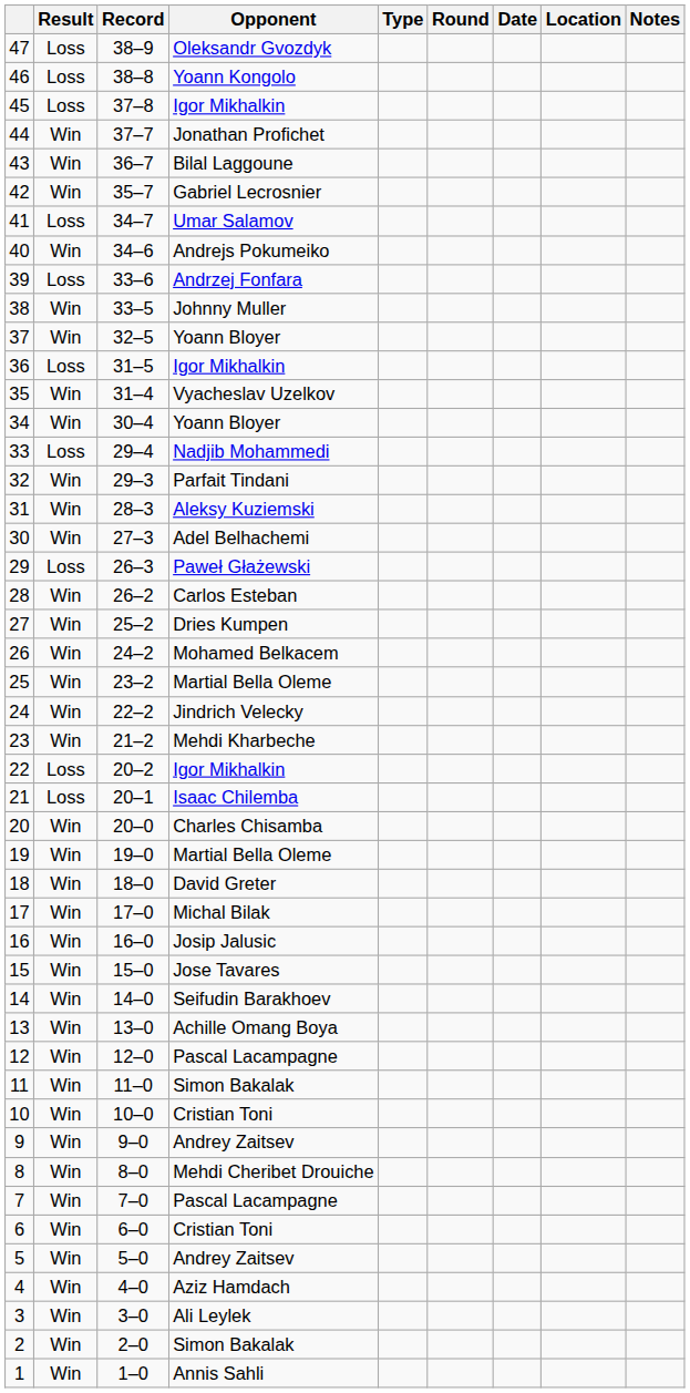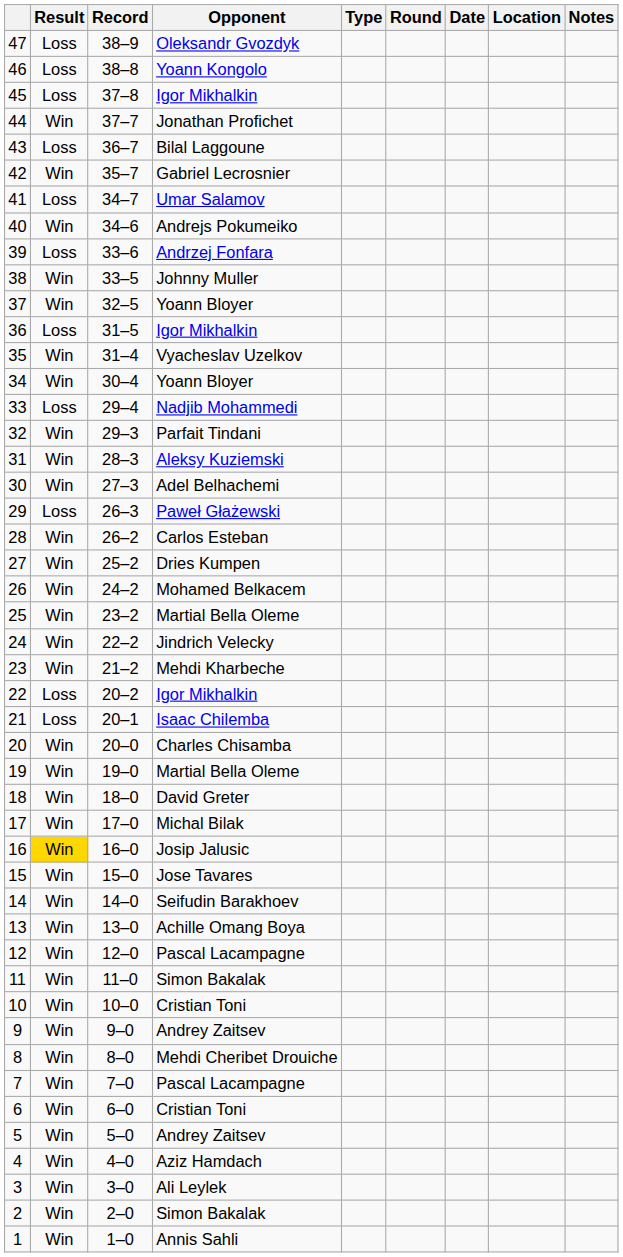 <table class="wikitable" style="text-align:center; font-size:95%">
 <tr>
 <th></th>
 <th>Result</th>
 <th>Record</th>
 <th>Opponent</th>
 <th>Type</th>
 <th>Round</th>
 <th>Date</th>
 <th>Location</th>
 <th>Notes</th>
 </tr>
 <tr>
 <td>47</td>
 <td>Loss</td>
 <td>38–9</td>
 <td align=left> <a href='#'>Oleksandr Gvozdyk</a></td>
 <td></td>
 <td></td>
 <td></td>
 <td align=left> </td>
 <td align=left></td>
 </tr>
 <tr>
 <td>46</td>
 <td>Loss</td>
 <td>38–8</td>
 <td align=left> <a href='#'>Yoann Kongolo</a></td>
 <td></td>
 <td></td>
 <td></td>
 <td align=left> </td>
 <td align=left></td>
 </tr>
 <tr>
 <td>45</td>
 <td>Loss</td>
 <td>37–8</td>
 <td align=left> <a href='#'>Igor Mikhalkin</a></td>
 <td></td>
 <td></td>
 <td></td>
 <td align=left> </td>
 <td align=left></td>
 </tr>
 <tr>
 <td>44</td>
 <td>Win</td>
 <td>37–7</td>
 <td align=left> Jonathan Profichet</td>
 <td></td>
 <td></td>
 <td></td>
 <td align=left> </td>
 <td align=left></td>
 </tr>
 <tr>
 <td>43</td>
-<td>Win</td>
+<td>Loss</td>
 <td>36–7</td>
 <td align=left> Bilal Laggoune</td>
 <td></td>
 <td></td>
 <td></td>
 <td align=left> </td>
 <td align=left></td>
 </tr>
 <tr>
 <td>42</td>
 <td>Win</td>
 <td>35–7</td>
 <td align=left> Gabriel Lecrosnier</td>
 <td></td>
 <td></td>
 <td></td>
 <td align=left> </td>
 <td align=left></td>
 </tr>
 <tr>
 <td>41</td>
 <td>Loss</td>
 <td>34–7</td>
 <td align=left> <a href='#'>Umar Salamov</a></td>
 <td></td>
 <td></td>
 <td></td>
 <td align=left> </td>
 <td align=left></td>
 </tr>
 <tr>
 <td>40</td>
 <td>Win</td>
 <td>34–6</td>
 <td align=left> Andrejs Pokumeiko</td>
 <td></td>
 <td></td>
 <td></td>
 <td align=left> </td>
 <td align=left></td>
 </tr>
 <tr>
 <td>39</td>
 <td>Loss</td>
 <td>33–6</td>
 <td align=left> <a href='#'>Andrzej Fonfara</a></td>
 <td></td>
 <td></td>
 <td></td>
 <td align=left> </td>
 <td align=left></td>
 </tr>
 <tr>
 <td>38</td>
 <td>Win</td>
 <td>33–5</td>
 <td align=left> Johnny Muller</td>
 <td></td>
 <td></td>
 <td></td>
 <td align=left> </td>
 <td align=left></td>
 </tr>
 <tr>
 <td>37</td>
 <td>Win</td>
 <td>32–5</td>
 <td align=left> Yoann Bloyer</td>
 <td></td>
 <td></td>
 <td></td>
 <td align=left> </td>
 <td align=left></td>
 </tr>
 <tr>
 <td>36</td>
 <td>Loss</td>
 <td>31–5</td>
 <td align=left> <a href='#'>Igor Mikhalkin</a></td>
 <td></td>
 <td></td>
 <td></td>
 <td align=left> </td>
 <td align=left></td>
 </tr>
 <tr>
 <td>35</td>
 <td>Win</td>
 <td>31–4</td>
 <td align=left> Vyacheslav Uzelkov</td>
 <td></td>
 <td></td>
 <td></td>
 <td align=left> </td>
 <td align=left></td>
 </tr>
 <tr>
 <td>34</td>
 <td>Win</td>
 <td>30–4</td>
 <td align=left> Yoann Bloyer</td>
 <td></td>
 <td></td>
 <td></td>
 <td align=left> </td>
 <td align=left></td>
 </tr>
 <tr>
 <td>33</td>
 <td>Loss</td>
 <td>29–4</td>
 <td align=left> <a href='#'>Nadjib Mohammedi</a></td>
 <td></td>
 <td></td>
 <td></td>
 <td align=left> </td>
 <td align=left></td>
 </tr>
 <tr>
 <td>32</td>
 <td>Win</td>
 <td>29–3</td>
 <td align=left> Parfait Tindani</td>
 <td></td>
 <td></td>
 <td></td>
 <td align=left> </td>
 <td align=left></td>
 </tr>
 <tr>
 <td>31</td>
 <td>Win</td>
 <td>28–3</td>
 <td align=left> <a href='#'>Aleksy Kuziemski</a></td>
 <td></td>
 <td></td>
 <td></td>
 <td align=left> </td>
 <td align=left></td>
 </tr>
 <tr>
 <td>30</td>
 <td>Win</td>
 <td>27–3</td>
 <td align=left> Adel Belhachemi</td>
 <td></td>
 <td></td>
 <td></td>
 <td align=left> </td>
 <td align=left></td>
 </tr>
 <tr>
 <td>29</td>
 <td>Loss</td>
 <td>26–3</td>
 <td align=left> <a href='#'>Paweł Głażewski</a></td>
 <td></td>
 <td></td>
 <td></td>
 <td align=left> </td>
 <td align=left></td>
 </tr>
 <tr>
 <td>28</td>
 <td>Win</td>
 <td>26–2</td>
 <td align=left> Carlos Esteban</td>
 <td></td>
 <td></td>
 <td></td>
 <td align=left> </td>
 <td align=left></td>
 </tr>
 <tr>
 <td>27</td>
 <td>Win</td>
 <td>25–2</td>
 <td align=left> Dries Kumpen</td>
 <td></td>
 <td></td>
 <td></td>
 <td align=left> </td>
 <td align=left></td>
 </tr>
 <tr>
 <td>26</td>
 <td>Win</td>
 <td>24–2</td>
 <td align=left> Mohamed Belkacem</td>
 <td></td>
 <td></td>
 <td></td>
 <td align=left> </td>
 <td align=left></td>
 </tr>
 <tr>
 <td>25</td>
 <td>Win</td>
 <td>23–2</td>
 <td align=left> Martial Bella Oleme</td>
 <td></td>
 <td></td>
 <td></td>
 <td align=left> </td>
 <td align=left></td>
 </tr>
 <tr>
 <td>24</td>
 <td>Win</td>
 <td>22–2</td>
 <td align=left> Jindrich Velecky</td>
 <td></td>
 <td></td>
 <td></td>
 <td align=left> </td>
 <td align=left></td>
 </tr>
 <tr>
 <td>23</td>
 <td>Win</td>
 <td>21–2</td>
 <td align=left> Mehdi Kharbeche</td>
 <td></td>
 <td></td>
 <td></td>
 <td align=left> </td>
 <td align=left></td>
 </tr>
 <tr>
 <td>22</td>
 <td>Loss</td>
 <td>20–2</td>
 <td align=left> <a href='#'>Igor Mikhalkin</a></td>
 <td></td>
 <td></td>
 <td></td>
 <td align=left> </td>
 <td align=left></td>
 </tr>
 <tr>
 <td>21</td>
 <td>Loss</td>
 <td>20–1</td>
 <td align=left> <a href='#'>Isaac Chilemba</a></td>
 <td></td>
 <td></td>
 <td></td>
 <td align=left> </td>
 <td align=left></td>
 </tr>
 <tr>
 <td>20</td>
 <td>Win</td>
 <td>20–0</td>
 <td align=left> Charles Chisamba</td>
 <td></td>
 <td></td>
 <td></td>
 <td align=left> </td>
 <td align=left></td>
 </tr>
 <tr>
 <td>19</td>
 <td>Win</td>
 <td>19–0</td>
 <td align=left> Martial Bella Oleme</td>
 <td></td>
 <td></td>
 <td></td>
 <td align=left> </td>
 <td align=left></td>
 </tr>
 <tr>
 <td>18</td>
 <td>Win</td>
 <td>18–0</td>
 <td align=left> David Greter</td>
 <td></td>
 <td></td>
 <td></td>
 <td align=left> </td>
 <td align=left></td>
 </tr>
 <tr>
 <td>17</td>
 <td>Win</td>
 <td>17–0</td>
 <td align=left> Michal Bilak</td>
 <td></td>
 <td></td>
 <td></td>
 <td align=left> </td>
 <td align=left></td>
 </tr>
 <tr>
 <td>16</td>
-<td>Win</td>
+<td style="background: gold;">Win</td>
 <td>16–0</td>
 <td align=left> Josip Jalusic</td>
 <td></td>
 <td></td>
 <td></td>
 <td align=left> </td>
 <td align=left></td>
 </tr>
 <tr>
 <td>15</td>
 <td>Win</td>
 <td>15–0</td>
 <td align=left> Jose Tavares</td>
 <td></td>
 <td></td>
 <td></td>
 <td align=left> </td>
 <td align=left></td>
 </tr>
 <tr>
 <td>14</td>
 <td>Win</td>
 <td>14–0</td>
 <td align=left> Seifudin Barakhoev</td>
 <td></td>
 <td></td>
 <td></td>
 <td align=left> </td>
 <td align=left></td>
 </tr>
 <tr>
 <td>13</td>
 <td>Win</td>
 <td>13–0</td>
 <td align=left> Achille Omang Boya</td>
 <td></td>
 <td></td>
 <td></td>
 <td align=left> </td>
 <td align=left></td>
 </tr>
 <tr>
 <td>12</td>
 <td>Win</td>
 <td>12–0</td>
 <td align=left> Pascal Lacampagne</td>
 <td></td>
 <td></td>
 <td></td>
 <td align=left> </td>
 <td align=left></td>
 </tr>
 <tr>
 <td>11</td>
 <td>Win</td>
 <td>11–0</td>
 <td align=left> Simon Bakalak</td>
 <td></td>
 <td></td>
 <td></td>
 <td align=left> </td>
 <td align=left></td>
 </tr>
 <tr>
 <td>10</td>
 <td>Win</td>
 <td>10–0</td>
 <td align=left> Cristian Toni</td>
 <td></td>
 <td></td>
 <td></td>
 <td align=left> </td>
 <td align=left></td>
 </tr>
 <tr>
 <td>9</td>
 <td>Win</td>
 <td>9–0</td>
 <td align=left> Andrey Zaitsev</td>
 <td></td>
 <td></td>
 <td></td>
 <td align=left> </td>
 <td align=left></td>
 </tr>
 <tr>
 <td>8</td>
 <td>Win</td>
 <td>8–0</td>
 <td align=left> Mehdi Cheribet Drouiche</td>
 <td></td>
 <td></td>
 <td></td>
 <td align=left> </td>
 <td align=left></td>
 </tr>
 <tr>
 <td>7</td>
 <td>Win</td>
 <td>7–0</td>
 <td align=left> Pascal Lacampagne</td>
 <td></td>
 <td></td>
 <td></td>
 <td align=left> </td>
 <td align=left></td>
 </tr>
 <tr>
 <td>6</td>
 <td>Win</td>
 <td>6–0</td>
 <td align=left> Cristian Toni</td>
 <td></td>
 <td></td>
 <td></td>
 <td align=left> </td>
 <td align=left></td>
 </tr>
 <tr>
 <td>5</td>
 <td>Win</td>
 <td>5–0</td>
 <td align=left> Andrey Zaitsev</td>
 <td></td>
 <td></td>
 <td></td>
 <td align=left> </td>
 <td align=left></td>
 </tr>
 <tr>
 <td>4</td>
 <td>Win</td>
 <td>4–0</td>
 <td align=left> Aziz Hamdach</td>
 <td></td>
 <td></td>
 <td></td>
 <td align=left> </td>
 <td align=left></td>
 </tr>
 <tr>
 <td>3</td>
 <td>Win</td>
 <td>3–0</td>
 <td align=left> Ali Leylek</td>
 <td></td>
 <td></td>
 <td></td>
 <td align=left> </td>
 <td align=left></td>
 </tr>
 <tr>
 <td>2</td>
 <td>Win</td>
 <td>2–0</td>
 <td align=left> Simon Bakalak</td>
 <td></td>
 <td></td>
 <td></td>
 <td align=left> </td>
 <td align=left></td>
 </tr>
 <tr>
 <td>1</td>
 <td>Win</td>
 <td>1–0</td>
 <td align=left> Annis Sahli</td>
 <td></td>
 <td></td>
 <td></td>
 <td align=left> </td>
 <td align=left></td>
 </tr>
 </table>
